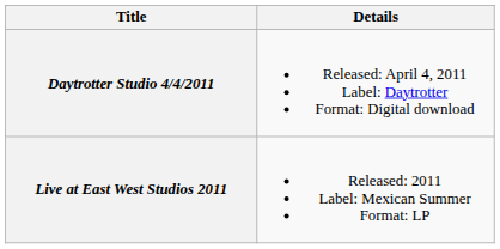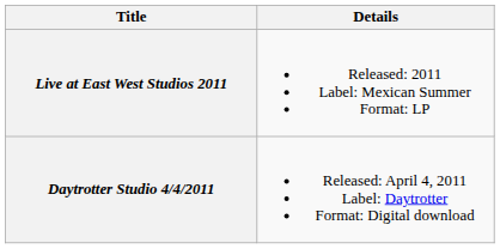 <table class="wikitable plainrowheaders" style="text-align:center;">
 <tr>
 <th scope="col" style="width:16em;">Title</th>
 <th scope="col" style="width:15em;">Details</th>
 </tr>
 <tr>
+<th scope="row"><em>Live at East West Studios 2011</em></th>
+<td><br><ul><li>Released: 2011</li><li>Label: Mexican Summer</li><li>Format: LP</li></ul></td>
+</tr>
+<tr>
 <th scope="row"><em>Daytrotter Studio 4/4/2011</em></th>
 <td><br><ul><li>Released: April 4, 2011</li><li>Label: <a href='#'>Daytrotter</a></li><li>Format: Digital download</li></ul></td>
 </tr>
-<tr>
-<th scope="row"><em>Live at East West Studios 2011</em></th>
-<td><br><ul><li>Released: 2011</li><li>Label: Mexican Summer</li><li>Format: LP</li></ul></td>
-</tr>
 </table>
